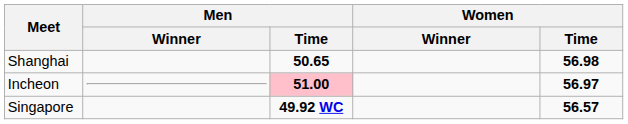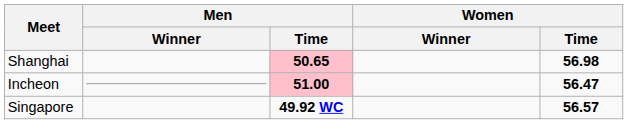 <table class="wikitable">
 <tr>
 <th width=80 rowspan=2>Meet</th>
 <th colspan=2>Men</th>
 <th colspan=2>Women</th>
 </tr>
 <tr>
 <th width=200>Winner</th>
 <th width=85>Time</th>
 <th width=200>Winner</th>
 <th width=85>Time</th>
 </tr>
 <tr>
 <td>Shanghai</td>
 <td></td>
-<td align=center><strong>50.65</strong></td>
+<td align=center style="background: pink;"><strong>50.65</strong></td>
 <td></td>
 <td align=center><strong>56.98</strong></td>
 </tr>
 <tr>
 <td>Incheon</td>
 <td><hr></td>
 <td align=center style="background: pink;"><strong>51.00</strong></td>
 <td></td>
-<td align=center><strong>56.97</strong></td>
+<td align=center><strong>56.47</strong></td>
 </tr>
 <tr>
 <td>Singapore</td>
 <td></td>
 <td align=center><strong>49.92 <a href='#'>WC</a></strong></td>
 <td></td>
 <td align=center><strong>56.57</strong></td>
 </tr>
 </table>
